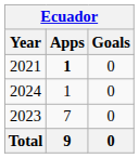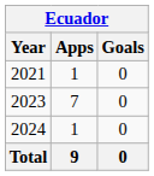 <table class="wikitable" style="text-align:center">
 <tr>
 <th colspan=3><a href='#'>Ecuador</a></th>
 </tr>
 <tr>
 <th>Year</th>
 <th>Apps</th>
 <th>Goals</th>
 </tr>
 <tr>
 <td>2021</td>
-<td><strong>1</strong></td>
-<td>0</td>
-</tr>
-<tr>
-<td>2024</td>
 <td>1</td>
 <td>0</td>
 </tr>
 <tr>
 <td>2023</td>
 <td>7</td>
 <td>0</td>
 </tr>
 <tr>
+<td>2024</td>
+<td>1</td>
+<td>0</td>
+</tr>
+<tr>
 <th>Total</th>
 <th>9</th>
 <th>0</th>
 </tr>
 </table>
